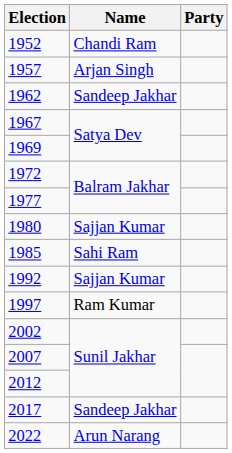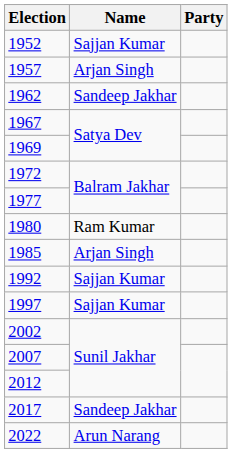 <table class="wikitable">
 <tr>
 <th>Election</th>
 <th>Name</th>
 <th colspan="2">Party</th>
 </tr>
 <tr>
 <td><a href='#'>1952</a></td>
-<td><a href='#'>Chandi Ram</a></td>
+<td><a href='#'>Sajjan Kumar</a></td>
 <td></td>
 </tr>
 <tr>
 <td><a href='#'>1957</a></td>
 <td><a href='#'>Arjan Singh</a></td>
 <td></td>
 </tr>
 <tr>
 <td><a href='#'>1962</a></td>
 <td><a href='#'>Sandeep Jakhar</a></td>
 <td></td>
 </tr>
 <tr>
 <td><a href='#'>1967</a></td>
 <td rowspan="2"><a href='#'>Satya Dev</a></td>
 <td></td>
 </tr>
 <tr>
 <td><a href='#'>1969</a></td>
 </tr>
 <tr>
 <td><a href='#'>1972</a></td>
 <td rowspan="2"><a href='#'>Balram Jakhar</a></td>
 <td></td>
 </tr>
 <tr>
 <td><a href='#'>1977</a></td>
 </tr>
 <tr>
 <td><a href='#'>1980</a></td>
-<td><a href='#'>Sajjan Kumar</a></td>
+<td>Ram Kumar</td>
 <td></td>
 </tr>
 <tr>
 <td><a href='#'>1985</a></td>
-<td><a href='#'>Sahi Ram</a></td>
+<td><a href='#'>Arjan Singh</a></td>
 <td></td>
 </tr>
 <tr>
 <td><a href='#'>1992</a></td>
 <td><a href='#'>Sajjan Kumar</a></td>
 <td></td>
 </tr>
 <tr>
 <td><a href='#'>1997</a></td>
-<td>Ram Kumar</td>
+<td><a href='#'>Sajjan Kumar</a></td>
 <td></td>
 </tr>
 <tr>
 <td><a href='#'>2002</a></td>
 <td rowspan="3"><a href='#'>Sunil Jakhar</a></td>
 <td></td>
 </tr>
 <tr>
 <td><a href='#'>2007</a></td>
 </tr>
 <tr>
 <td><a href='#'>2012</a></td>
 </tr>
 <tr>
 <td><a href='#'>2017</a></td>
 <td><a href='#'>Sandeep Jakhar</a></td>
 <td></td>
 </tr>
 <tr>
 <td><a href='#'>2022</a></td>
 <td><a href='#'>Arun Narang</a></td>
 <td></td>
 </tr>
 </table>
